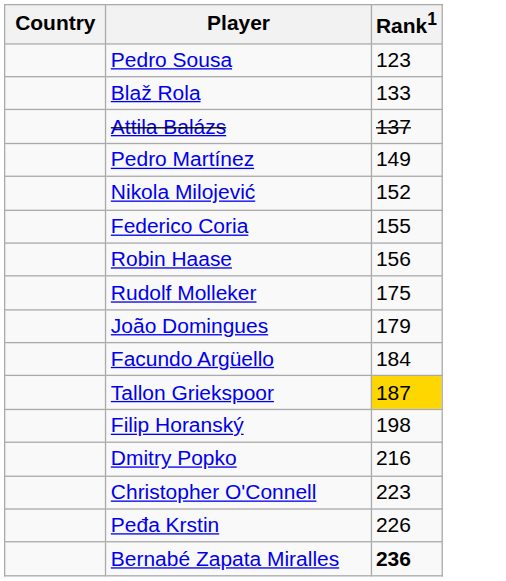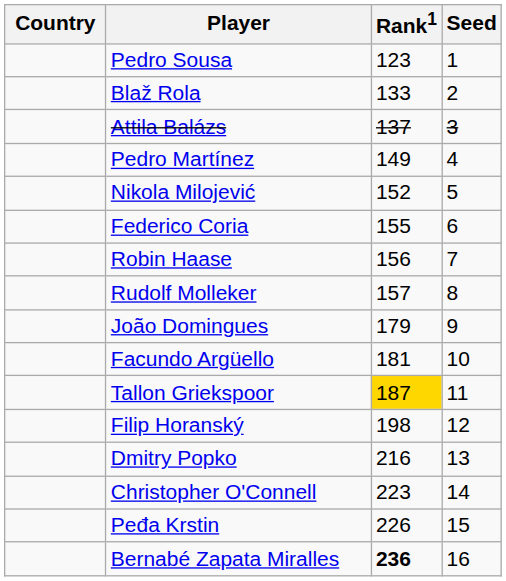 <table class="sortable wikitable">
 <tr>
 <th width="70">Country</th>
 <th width="195">Player</th>
 <th>Rank<sup>1</sup></th>
+<th>Seed</th>
 </tr>
 <tr>
 <td></td>
 <td><a href='#'>Pedro Sousa</a></td>
 <td>123</td>
+<td>1</td>
 </tr>
 <tr>
 <td></td>
 <td><a href='#'>Blaž Rola</a></td>
 <td>133</td>
+<td>2</td>
 </tr>
 <tr>
 <td><s></s></td>
 <td><s><a href='#'>Attila Balázs</a></s></td>
 <td><s>137</s></td>
+<td><s>3</s></td>
 </tr>
 <tr>
 <td></td>
 <td><a href='#'>Pedro Martínez</a></td>
 <td>149</td>
+<td>4</td>
 </tr>
 <tr>
 <td></td>
 <td><a href='#'>Nikola Milojević</a></td>
 <td>152</td>
+<td>5</td>
 </tr>
 <tr>
 <td></td>
 <td><a href='#'>Federico Coria</a></td>
 <td>155</td>
+<td>6</td>
 </tr>
 <tr>
 <td></td>
 <td><a href='#'>Robin Haase</a></td>
 <td>156</td>
+<td>7</td>
 </tr>
 <tr>
 <td></td>
 <td><a href='#'>Rudolf Molleker</a></td>
-<td>175</td>
+<td>157</td>
+<td>8</td>
 </tr>
 <tr>
 <td></td>
 <td><a href='#'>João Domingues</a></td>
 <td>179</td>
+<td>9</td>
 </tr>
 <tr>
 <td></td>
 <td><a href='#'>Facundo Argüello</a></td>
-<td>184</td>
+<td>181</td>
+<td>10</td>
 </tr>
 <tr>
 <td></td>
 <td><a href='#'>Tallon Griekspoor</a></td>
 <td style="background: gold;">187</td>
+<td>11</td>
 </tr>
 <tr>
 <td></td>
 <td><a href='#'>Filip Horanský</a></td>
 <td>198</td>
+<td>12</td>
 </tr>
 <tr>
 <td></td>
 <td><a href='#'>Dmitry Popko</a></td>
 <td>216</td>
+<td>13</td>
 </tr>
 <tr>
 <td></td>
 <td><a href='#'>Christopher O'Connell</a></td>
 <td>223</td>
+<td>14</td>
 </tr>
 <tr>
 <td></td>
 <td><a href='#'>Peđa Krstin</a></td>
 <td>226</td>
+<td>15</td>
 </tr>
 <tr>
 <td></td>
 <td><a href='#'>Bernabé Zapata Miralles</a></td>
 <td><strong>236</strong></td>
+<td>16</td>
 </tr>
 </table>
